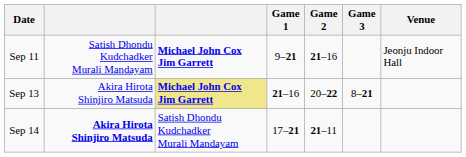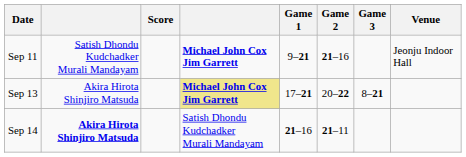 <table class="wikitable" style="text-align: center; font-size:90% ">
 <tr>
 <th width="60">Date</th>
 <th align="right" width="200"></th>
+<th width="60">Score</th>
 <th align="left" width="200"></th>
 <th width="50">Game 1</th>
 <th width="50">Game 2</th>
 <th width="50">Game 3</th>
 <th width="150">Venue</th>
 </tr>
 <tr>
 <td>Sep 11</td>
 <td align="right"><a href='#'>Satish Dhondu Kudchadker</a> <br><a href='#'>Murali Mandayam</a> </td>
+<td align="center"></td>
 <td align="left"><strong> <a href='#'>Michael John Cox</a><br> <a href='#'>Jim Garrett</a></strong></td>
 <td>9–<strong>21</strong></td>
 <td><strong>21</strong>–16</td>
 <td></td>
 <td align="left">Jeonju Indoor Hall</td>
 </tr>
 <tr>
 <td>Sep 13</td>
 <td align="right"><a href='#'>Akira Hirota</a> <br><a href='#'>Shinjiro Matsuda</a> </td>
+<td align="center"></td>
 <td align="left" style="background: khaki;"><strong> <a href='#'>Michael John Cox</a><br> <a href='#'>Jim Garrett</a></strong></td>
-<td><strong>21</strong>–16</td>
+<td>17–<strong>21</strong></td>
 <td>20–<strong>22</strong></td>
 <td>8–<strong>21</strong></td>
 <td align="left"></td>
 </tr>
 <tr>
 <td>Sep 14</td>
 <td align="right"><strong><a href='#'>Akira Hirota</a> <br><a href='#'>Shinjiro Matsuda</a> </strong></td>
+<td align="center"></td>
 <td align="left"> <a href='#'>Satish Dhondu Kudchadker</a><br> <a href='#'>Murali Mandayam</a></td>
-<td>17–<strong>21</strong></td>
+<td><strong>21</strong>–16</td>
 <td><strong>21</strong>–11</td>
 <td></td>
 <td align="left"></td>
 </tr>
 </table>
